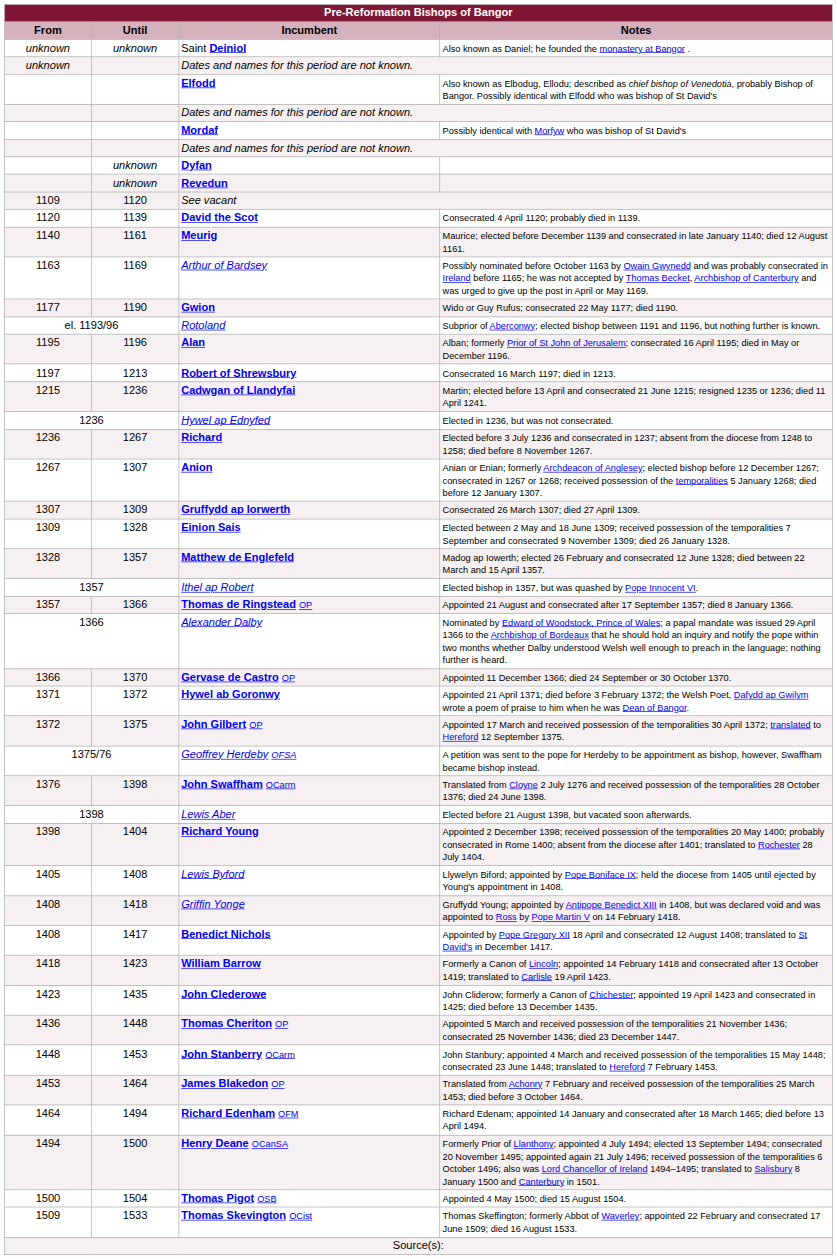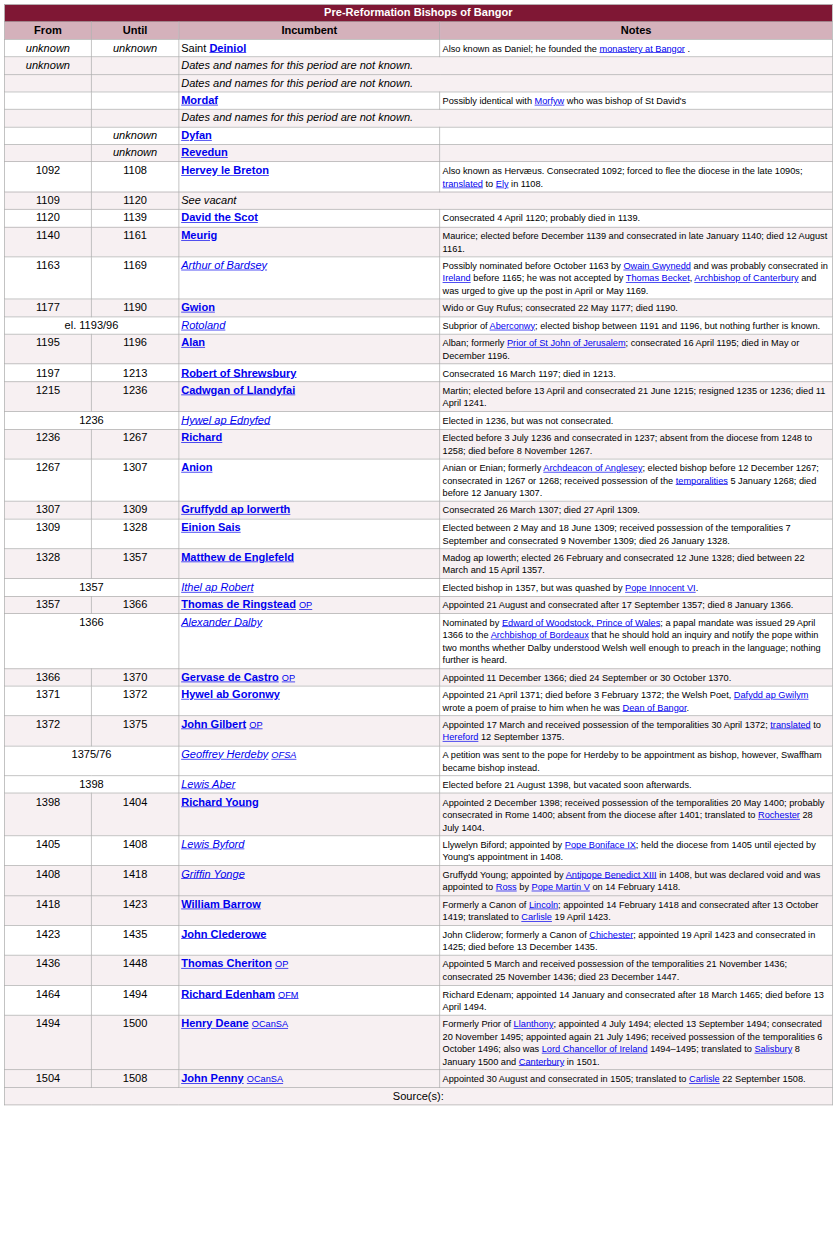 <table class="wikitable" style="width:95%;" border="1" cellpadding="2">
 <tr>
 <th colspan="4" style="background-color: #7F1734; color: white;">Pre-Reformation Bishops of Bangor</th>
 </tr>
 <tr>
 <th style="background-color: #D4B1BB; width: 10%;">From</th>
 <th style="background-color: #D4B1BB; width: 10%;">Until</th>
 <th style="background-color: #D4B1BB; width: 30%;">Incumbent</th>
 <th style="background-color: #D4B1BB; width: 45%;">Notes</th>
 </tr>
 <tr valign="top" style="background-color: white;">
 <td style="text-align: center;"><em>unknown</em></td>
 <td style="text-align: center;"><em>unknown</em></td>
 <td>Saint <strong><a href='#'>Deiniol</a></strong></td>
 <td><small>Also known as Daniel; he founded the <a href='#'>monastery at Bangor</a> .</small></td>
 </tr>
 <tr valign="top" style="background-color: #F7F0F2;">
 <td style="text-align: center;"><em>unknown</em></td>
 <td style="text-align: center;"></td>
 <td colspan="2"><em>Dates and names for this period are not known.</em></td>
-</tr>
-<tr valign="top" style="background-color: white;">
-<td style="text-align: center;"></td>
-<td style="text-align: center;"></td>
-<td><strong><a href='#'>Elfodd</a></strong></td>
-<td><small>Also known as Elbodug, Ellodu; described as <em>chief bishop of Venedotia</em>, probably Bishop of Bangor. Possibly identical with Elfodd who was bishop of St David's</small></td>
 </tr>
 <tr valign="top" style="background-color: #F7F0F2;">
 <td style="text-align: center;"></td>
 <td style="text-align: center;"></td>
 <td colspan="2"><em>Dates and names for this period are not known.</em></td>
 </tr>
 <tr valign="top" style="background-color: white;">
 <td style="text-align: center;"></td>
 <td style="text-align: center;"></td>
 <td><strong><a href='#'>Mordaf</a></strong></td>
 <td><small>Possibly identical with <a href='#'>Morfyw</a> who was bishop of St David's</small></td>
 </tr>
 <tr valign="top" style="background-color: #F7F0F2;">
 <td style="text-align: center;"></td>
 <td style="text-align: center;"></td>
 <td colspan="2"><em>Dates and names for this period are not known.</em></td>
 </tr>
 <tr valign="top" style="background-color: white;">
 <td style="text-align: center;"></td>
 <td style="text-align: center;"><em>unknown</em></td>
 <td><strong><a href='#'>Dyfan</a></strong></td>
 <td><small></small></td>
 </tr>
 <tr valign="top" style="background-color: #F7F0F2;">
 <td style="text-align: center;"></td>
 <td style="text-align: center;"><em>unknown</em></td>
 <td><strong><a href='#'>Revedun</a></strong></td>
 <td><small></small></td>
+</tr>
+<tr valign="top" style="background-color: white;">
+<td style="text-align: center;">1092</td>
+<td style="text-align: center;">1108</td>
+<td><strong><a href='#'>Hervey le Breton</a></strong></td>
+<td><small>Also known as Hervæus. Consecrated 1092; forced to flee the diocese in the late 1090s; <a href='#'>translated</a> to <a href='#'>Ely</a> in 1108.</small></td>
 </tr>
 <tr valign="top" style="background-color: #F7F0F2;">
 <td style="text-align: center;">1109</td>
 <td style="text-align: center;">1120</td>
 <td colspan="2"><em>See vacant</em></td>
 </tr>
 <tr valign="top" style="background-color: white;">
 <td style="text-align: center;">1120</td>
 <td style="text-align: center;">1139</td>
 <td><strong><a href='#'>David the Scot</a></strong></td>
 <td><small>Consecrated 4 April 1120; probably died in 1139.</small></td>
 </tr>
 <tr valign="top" style="background-color: #F7F0F2;">
 <td style="text-align: center;">1140</td>
 <td style="text-align: center;">1161</td>
 <td><strong><a href='#'>Meurig</a></strong></td>
 <td><small>Maurice; elected before December 1139 and consecrated in late January 1140; died 12 August 1161.</small></td>
 </tr>
 <tr valign="top" style="background-color: white;">
 <td style="text-align: center;"> 1163</td>
 <td style="text-align: center;">1169</td>
 <td><em><a href='#'>Arthur of Bardsey</a></em></td>
 <td><small>Possibly nominated before October 1163 by <a href='#'>Owain Gwynedd</a> and was probably consecrated in <a href='#'>Ireland</a> before 1165; he was not accepted by <a href='#'>Thomas Becket</a>, <a href='#'>Archbishop of Canterbury</a> and was urged to give up the post in April or May 1169.</small></td>
 </tr>
 <tr valign="top" style="background-color: #F7F0F2;">
 <td style="text-align: center;">1177</td>
 <td style="text-align: center;"> 1190</td>
 <td><strong><a href='#'>Gwion</a></strong></td>
 <td><small>Wido or Guy Rufus; consecrated 22 May 1177; died  1190.</small></td>
 </tr>
 <tr valign="top" style="background-color: white;">
 <td colspan="2" style="text-align: center;">el.  1193/96</td>
 <td><em><a href='#'>Rotoland</a></em></td>
 <td><small>Subprior of <a href='#'>Aberconwy</a>; elected bishop between 1191 and 1196, but nothing further is known.</small></td>
 </tr>
 <tr valign="top" style="background-color: #F7F0F2;">
 <td style="text-align: center;">1195</td>
 <td style="text-align: center;">1196</td>
 <td><strong><a href='#'>Alan</a></strong></td>
 <td><small>Alban; formerly <a href='#'>Prior of St John of Jerusalem</a>; consecrated 16 April 1195; died in May or December 1196.</small></td>
 </tr>
 <tr valign="top" style="background-color: white;">
 <td style="text-align: center;">1197</td>
 <td style="text-align: center;">1213</td>
 <td><strong><a href='#'>Robert of Shrewsbury</a></strong></td>
 <td><small>Consecrated 16 March 1197; died in 1213.</small></td>
 </tr>
 <tr valign="top" style="background-color: #F7F0F2;">
 <td style="text-align: center;">1215</td>
 <td style="text-align: center;">1236</td>
 <td><strong><a href='#'>Cadwgan of Llandyfai</a></strong></td>
 <td><small>Martin; elected before 13 April and consecrated 21 June 1215; resigned 1235 or 1236; died 11 April 1241.</small></td>
 </tr>
 <tr valign="top" style="background-color: white;">
 <td style="text-align: center;" colspan="2">1236</td>
 <td><em><a href='#'>Hywel ap Ednyfed</a></em></td>
 <td><small>Elected in 1236, but was not consecrated.</small></td>
 </tr>
 <tr valign="top" style="background-color: #F7F0F2;">
 <td style="text-align: center;">1236</td>
 <td style="text-align: center;">1267</td>
 <td><strong><a href='#'>Richard</a></strong></td>
 <td><small>Elected before 3 July 1236 and consecrated in 1237; absent from the diocese from 1248 to  1258; died before 8 November 1267.</small></td>
 </tr>
 <tr valign="top" style="background-color: white;">
 <td style="text-align: center;">1267</td>
 <td style="text-align: center;">1307</td>
 <td><strong><a href='#'>Anion</a></strong></td>
 <td><small>Anian or Enian; formerly <a href='#'>Archdeacon of Anglesey</a>; elected bishop before 12 December 1267; consecrated in 1267 or 1268; received possession of the <a href='#'>temporalities</a> 5 January 1268; died before 12 January 1307.</small></td>
 </tr>
 <tr valign="top" style="background-color: #F7F0F2;">
 <td style="text-align: center;">1307</td>
 <td style="text-align: center;">1309</td>
 <td><strong><a href='#'>Gruffydd ap Iorwerth</a></strong></td>
 <td><small>Consecrated 26 March 1307; died 27 April 1309.</small></td>
 </tr>
 <tr valign="top" style="background-color: white;">
 <td style="text-align: center;">1309</td>
 <td style="text-align: center;">1328</td>
 <td><strong><a href='#'>Einion Sais</a></strong></td>
 <td><small>Elected between 2 May and 18 June 1309; received possession of the temporalities 7 September and consecrated 9 November 1309; died 26 January 1328.</small></td>
 </tr>
 <tr valign="top" style="background-color: #F7F0F2;">
 <td style="text-align: center;">1328</td>
 <td style="text-align: center;">1357</td>
 <td><strong><a href='#'>Matthew de Englefeld</a></strong></td>
 <td><small>Madog ap Iowerth; elected 26 February and consecrated 12 June 1328; died between 22 March and 15 April 1357.</small></td>
 </tr>
 <tr valign="top" style="background-color: white;">
 <td style="text-align: center;" colspan="2">1357</td>
 <td><em><a href='#'>Ithel ap Robert</a></em></td>
 <td><small>Elected bishop in 1357, but was quashed by <a href='#'>Pope Innocent VI</a>.</small></td>
 </tr>
 <tr valign="top" style="background-color: #F7F0F2;">
 <td style="text-align: center;">1357</td>
 <td style="text-align: center;">1366</td>
 <td><strong><a href='#'>Thomas de Ringstead</a></strong>  <small><a href='#'>OP</a></small></td>
 <td><small>Appointed 21 August and consecrated after 17 September 1357; died 8 January 1366.</small></td>
 </tr>
 <tr valign="top" style="background-color: white;">
 <td style="text-align: center;" colspan="2">1366</td>
 <td><em><a href='#'>Alexander Dalby</a></em></td>
 <td><small>Nominated by <a href='#'>Edward of Woodstock, Prince of Wales</a>; a papal mandate was issued 29 April 1366 to the <a href='#'>Archbishop of Bordeaux</a> that he should hold an inquiry and notify the pope within two months whether Dalby understood Welsh well enough to preach in the language; nothing further is heard.</small></td>
 </tr>
 <tr valign="top" style="background-color: #F7F0F2;">
 <td style="text-align: center;">1366</td>
 <td style="text-align: center;">1370</td>
 <td><strong><a href='#'>Gervase de Castro</a></strong> <small><a href='#'>OP</a></small></td>
 <td><small>Appointed 11 December 1366; died 24 September or 30 October 1370.</small></td>
 </tr>
 <tr valign="top" style="background-color: white;">
 <td style="text-align: center;">1371</td>
 <td style="text-align: center;">1372</td>
 <td><strong><a href='#'>Hywel ab Goronwy</a></strong></td>
 <td><small>Appointed 21 April 1371; died before 3 February 1372; the Welsh Poet, <a href='#'>Dafydd ap Gwilym</a> wrote a poem of praise to him when he was <a href='#'>Dean of Bangor</a>.</small></td>
 </tr>
 <tr valign="top" style="background-color: #F7F0F2;">
 <td style="text-align: center;">1372</td>
 <td style="text-align: center;">1375</td>
 <td><strong><a href='#'>John Gilbert</a></strong> <small><a href='#'>OP</a></small></td>
 <td><small>Appointed 17 March and received possession of the temporalities 30 April 1372; <a href='#'>translated</a> to <a href='#'>Hereford</a> 12 September 1375.</small></td>
 </tr>
 <tr valign="top" style="background-color: white;">
 <td style="text-align: center;" colspan="2"> 1375/76</td>
 <td><em><a href='#'>Geoffrey Herdeby</a> <small><a href='#'>OFSA</a></small></em></td>
 <td><small>A petition was sent to the pope for Herdeby to be appointment as bishop, however, Swaffham became bishop instead.</small></td>
 </tr>
-<tr valign="top" style="background-color: #F7F0F2;">
-<td style="text-align: center;">1376</td>
-<td style="text-align: center;">1398</td>
-<td><strong><a href='#'>John Swaffham</a></strong> <small><a href='#'>OCarm</a></small></td>
-<td><small>Translated from <a href='#'>Cloyne</a> 2 July 1276 and received possession of the temporalities 28 October 1376; died 24 June 1398.</small></td>
-</tr>
 <tr valign="top" style="background-color: white;">
 <td style="text-align: center;" colspan="2">1398</td>
 <td><em><a href='#'>Lewis Aber</a></em></td>
 <td><small>Elected before 21 August 1398, but vacated soon afterwards.</small></td>
 </tr>
 <tr valign="top" style="background-color: #F7F0F2;">
 <td style="text-align: center;">1398</td>
 <td style="text-align: center;">1404</td>
 <td><strong><a href='#'>Richard Young</a></strong></td>
 <td><small>Appointed 2 December 1398; received possession of the temporalities 20 May 1400; probably consecrated in Rome 1400; absent from the diocese after 1401; translated to <a href='#'>Rochester</a> 28 July 1404.</small></td>
 </tr>
 <tr valign="top" style="background-color: white;">
 <td style="text-align: center;">1405</td>
 <td style="text-align: center;">1408</td>
 <td><em><a href='#'>Lewis Byford</a></em></td>
 <td><small>Llywelyn Biford; appointed by <a href='#'>Pope Boniface IX</a>; held the diocese from  1405 until ejected by Young's appointment in 1408.</small></td>
 </tr>
 <tr valign="top" style="background-color: #F7F0F2;">
 <td style="text-align: center;">1408</td>
 <td style="text-align: center;">1418</td>
 <td><em><a href='#'>Griffin Yonge</a></em></td>
 <td><small>Gruffydd Young; appointed by <a href='#'>Antipope Benedict XIII</a> in 1408, but was declared void and was appointed to <a href='#'>Ross</a> by <a href='#'>Pope Martin V</a> on 14 February 1418.</small></td>
 </tr>
-<tr valign="top" style="background-color: white;">
-<td style="text-align: center;">1408</td>
-<td style="text-align: center;">1417</td>
-<td><strong><a href='#'>Benedict Nichols</a></strong></td>
-<td><small>Appointed by <a href='#'>Pope Gregory XII</a> 18 April and consecrated 12 August 1408; translated to <a href='#'>St David's</a> in December 1417.</small></td>
-</tr>
 <tr valign="top" style="background-color: #F7F0F2;">
 <td style="text-align: center;">1418</td>
 <td style="text-align: center;">1423</td>
 <td><strong><a href='#'>William Barrow</a></strong></td>
 <td><small>Formerly a Canon of <a href='#'>Lincoln</a>; appointed 14 February 1418 and consecrated after 13 October 1419; translated to <a href='#'>Carlisle</a> 19 April 1423.</small></td>
 </tr>
 <tr valign="top" style="background-color: white;">
 <td style="text-align: center;">1423</td>
 <td style="text-align: center;">1435</td>
 <td><strong><a href='#'>John Clederowe</a></strong></td>
 <td><small>John Cliderow; formerly a Canon of <a href='#'>Chichester</a>; appointed 19 April 1423 and consecrated in 1425; died before 13 December 1435.</small></td>
 </tr>
 <tr valign="top" style="background-color: #F7F0F2;">
 <td style="text-align: center;">1436</td>
 <td style="text-align: center;">1448</td>
 <td><strong><a href='#'>Thomas Cheriton</a></strong> <small><a href='#'>OP</a></small></td>
 <td><small>Appointed 5 March and received possession of the temporalities 21 November 1436; consecrated 25 November 1436; died 23 December 1447.</small></td>
 </tr>
 <tr valign="top" style="background-color: white;">
-<td style="text-align: center;">1448</td>
-<td style="text-align: center;">1453</td>
-<td><strong><a href='#'>John Stanberry</a></strong> <small><a href='#'>OCarm</a></small></td>
-<td><small>John Stanbury; appointed 4 March and received possession of the temporalities 15 May 1448; consecrated 23 June 1448; translated to <a href='#'>Hereford</a> 7 February 1453.</small></td>
-</tr>
-<tr valign="top" style="background-color: #F7F0F2;">
-<td style="text-align: center;">1453</td>
-<td style="text-align: center;">1464</td>
-<td><strong><a href='#'>James Blakedon</a></strong> <small><a href='#'>OP</a></small></td>
-<td><small>Translated from <a href='#'>Achonry</a> 7 February and received possession of the temporalities 25 March 1453; died before 3 October 1464.</small></td>
-</tr>
-<tr valign="top" style="background-color: white;">
 <td style="text-align: center;">1464</td>
 <td style="text-align: center;">1494</td>
 <td><strong><a href='#'>Richard Edenham</a></strong> <small><a href='#'>OFM</a></small></td>
 <td><small>Richard Edenam; appointed 14 January and consecrated after 18 March 1465; died before 13 April 1494.</small></td>
 </tr>
 <tr valign="top" style="background-color: #F7F0F2;">
 <td style="text-align: center;">1494</td>
 <td style="text-align: center;">1500</td>
 <td><strong><a href='#'>Henry Deane</a></strong> <small><a href='#'>OCanSA</a></small></td>
 <td><small>Formerly Prior of <a href='#'>Llanthony</a>; appointed 4 July 1494; elected 13 September 1494; consecrated 20 November 1495; appointed again 21 July 1496; received possession of the temporalities 6 October 1496; also was <a href='#'>Lord Chancellor of Ireland</a> 1494–1495; translated to <a href='#'>Salisbury</a> 8 January 1500 and <a href='#'>Canterbury</a> in 1501.</small></td>
 </tr>
-<tr valign="top" style="background-color: white;">
-<td style="text-align: center;">1500</td>
+<tr valign="top" style="background-color: #F7F0F2;">
 <td style="text-align: center;">1504</td>
-<td><strong><a href='#'>Thomas Pigot</a></strong> <small><a href='#'>OSB</a></small></td>
-<td><small>Appointed 4 May 1500; died 15 August 1504.</small></td>
-</tr>
-<tr valign="top" style="background-color: white;">
-<td style="text-align: center;">1509</td>
-<td style="text-align: center;">1533</td>
-<td><strong><a href='#'>Thomas Skevington</a></strong> <small><a href='#'>OCist</a></small></td>
-<td><small>Thomas Skeffington; formerly Abbot of <a href='#'>Waverley</a>; appointed 22 February and consecrated 17 June 1509; died 16 August 1533.</small></td>
+<td style="text-align: center;">1508</td>
+<td><strong><a href='#'>John Penny</a></strong> <small><a href='#'>OCanSA</a></small></td>
+<td><small>Appointed 30 August and consecrated in 1505; translated to <a href='#'>Carlisle</a> 22 September 1508.</small></td>
 </tr>
 <tr valign="top" style="background-color: #F7F0F2;">
 <td colspan="4" style="text-align: center;">Source(s):</td>
 </tr>
 </table>
